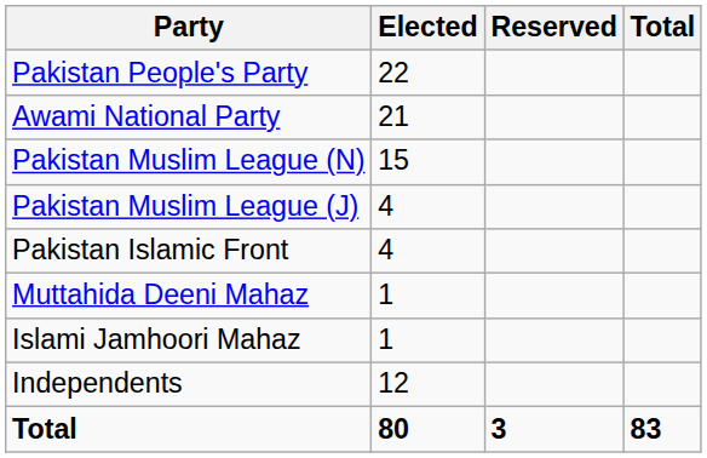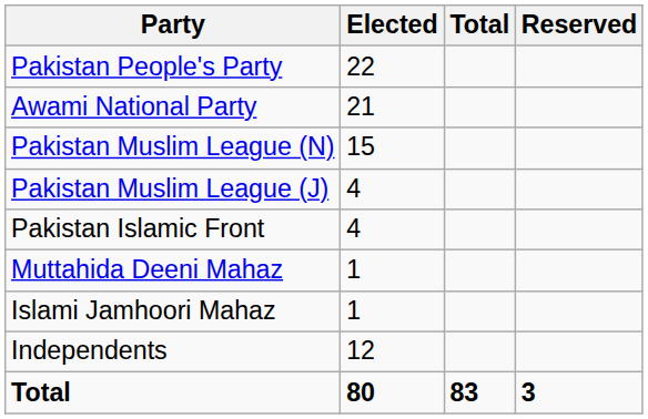 <table class="wikitable">
 <tr>
 <th>Party</th>
 <th>Elected</th>
+<th>Total</th>
 <th>Reserved</th>
-<th>Total</th>
 </tr>
 <tr>
 <td><a href='#'>Pakistan People's Party</a></td>
 <td>22</td>
 <td></td>
 <td></td>
 </tr>
 <tr>
 <td><a href='#'>Awami National Party</a></td>
 <td>21</td>
 <td></td>
 <td></td>
 </tr>
 <tr>
 <td><a href='#'>Pakistan Muslim League (N)</a></td>
 <td>15</td>
 <td></td>
 <td></td>
 </tr>
 <tr>
 <td><a href='#'>Pakistan Muslim League (J)</a></td>
 <td>4</td>
 <td></td>
 <td></td>
 </tr>
 <tr>
 <td>Pakistan Islamic Front</td>
 <td>4</td>
 <td></td>
 <td></td>
 </tr>
 <tr>
 <td><a href='#'>Muttahida Deeni Mahaz</a></td>
 <td>1</td>
 <td></td>
 <td></td>
 </tr>
 <tr>
 <td>Islami Jamhoori Mahaz</td>
 <td>1</td>
 <td></td>
 <td></td>
 </tr>
 <tr>
 <td>Independents</td>
 <td>12</td>
 <td></td>
 <td></td>
 </tr>
 <tr>
 <td><strong>Total</strong></td>
 <td><strong>80</strong></td>
+<td><strong>83</strong></td>
 <td><strong>3</strong></td>
-<td><strong>83</strong></td>
 </tr>
 </table>
